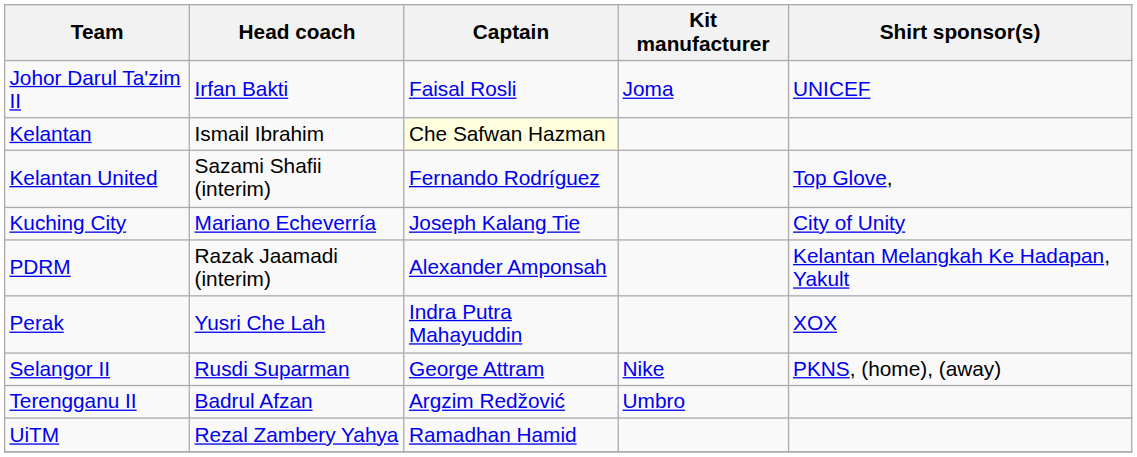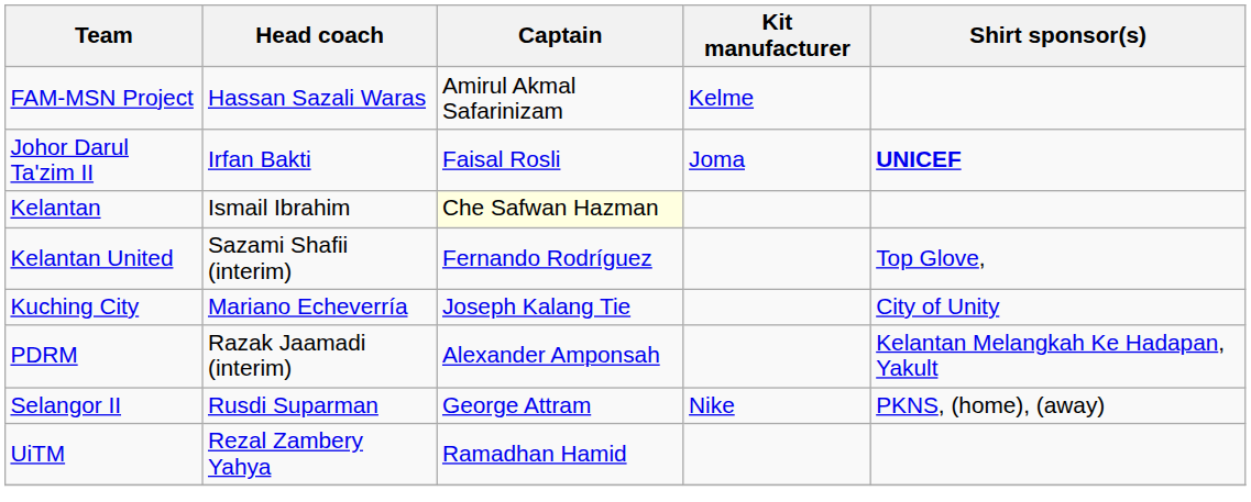 <table class="wikitable sortable" style="text-align: left;">
 <tr>
 <th>Team</th>
 <th>Head coach</th>
 <th>Captain</th>
 <th>Kit manufacturer</th>
 <th>Shirt sponsor(s)</th>
 </tr>
 <tr>
+<td><a href='#'>FAM-MSN Project</a></td>
+<td> <a href='#'>Hassan Sazali Waras</a></td>
+<td> Amirul Akmal Safarinizam</td>
+<td><a href='#'>Kelme</a></td>
+<td></td>
+</tr>
+<tr>
 <td><a href='#'>Johor Darul Ta'zim II</a></td>
 <td> <a href='#'>Irfan Bakti</a></td>
 <td> <a href='#'>Faisal Rosli</a></td>
 <td><a href='#'>Joma</a></td>
-<td><a href='#'>UNICEF</a></td>
+<td><strong><a href='#'>UNICEF</a></strong></td>
 </tr>
 <tr>
 <td><a href='#'>Kelantan</a></td>
 <td> Ismail Ibrahim</td>
 <td style="background: lightyellow;"> Che Safwan Hazman</td>
 <td></td>
 <td></td>
 </tr>
 <tr>
 <td><a href='#'>Kelantan United</a></td>
 <td> Sazami Shafii (interim)</td>
 <td> <a href='#'>Fernando Rodríguez</a></td>
 <td></td>
 <td><a href='#'>Top Glove</a>, </td>
 </tr>
 <tr>
 <td><a href='#'>Kuching City</a></td>
 <td> <a href='#'>Mariano Echeverría</a></td>
 <td> <a href='#'>Joseph Kalang Tie</a></td>
 <td></td>
 <td><a href='#'>City of Unity</a></td>
 </tr>
 <tr>
 <td><a href='#'>PDRM</a></td>
 <td> Razak Jaamadi (interim)</td>
 <td> <a href='#'>Alexander Amponsah</a></td>
 <td></td>
 <td><a href='#'>Kelantan Melangkah Ke Hadapan</a>, <a href='#'>Yakult</a></td>
 </tr>
 <tr>
-<td><a href='#'>Perak</a></td>
-<td> <a href='#'>Yusri Che Lah</a></td>
-<td> <a href='#'>Indra Putra Mahayuddin</a></td>
-<td></td>
-<td><a href='#'>XOX</a></td>
-</tr>
-<tr>
 <td><a href='#'>Selangor II</a></td>
 <td> <a href='#'>Rusdi Suparman</a></td>
 <td> <a href='#'>George Attram</a></td>
 <td><a href='#'>Nike</a></td>
 <td><a href='#'>PKNS</a>,  (home),  (away)</td>
-</tr>
-<tr>
-<td><a href='#'>Terengganu II</a></td>
-<td> <a href='#'>Badrul Afzan</a></td>
-<td> <a href='#'>Argzim Redžović</a></td>
-<td><a href='#'>Umbro</a></td>
-<td></td>
 </tr>
 <tr>
 <td><a href='#'>UiTM</a></td>
 <td> <a href='#'>Rezal Zambery Yahya</a></td>
 <td> <a href='#'>Ramadhan Hamid</a></td>
 <td></td>
 <td></td>
 </tr>
 <tr>
 </tr>
 </table>
